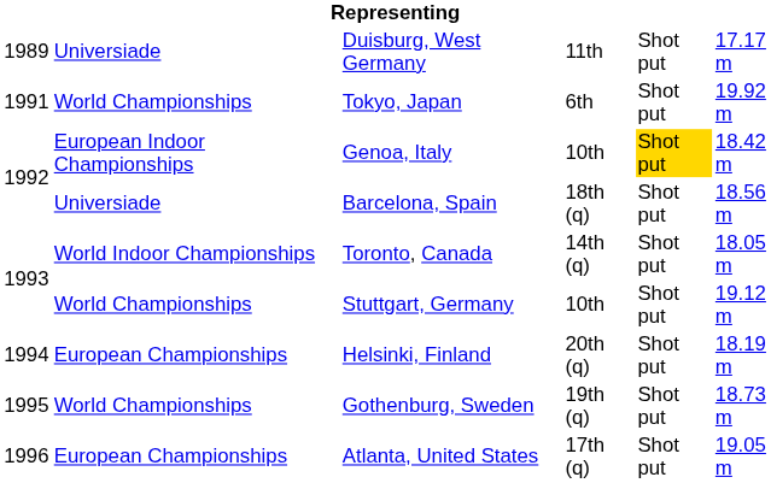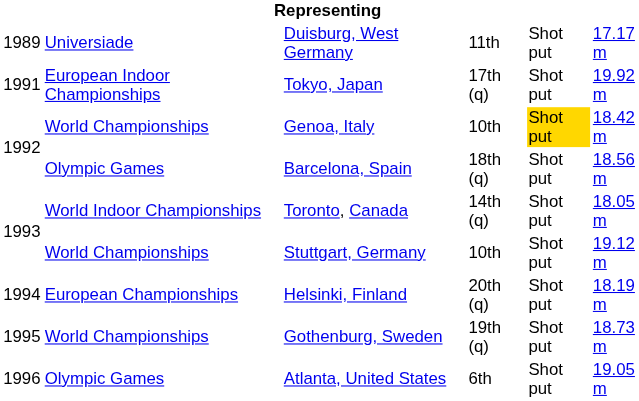 <table>
 <tr>
 <th colspan="6">Representing </th>
 </tr>
 <tr>
 <td>1989</td>
 <td><a href='#'>Universiade</a></td>
 <td><a href='#'>Duisburg, West Germany</a></td>
 <td>11th</td>
 <td>Shot put</td>
 <td><a href='#'>17.17 m</a></td>
 </tr>
 <tr>
 <td>1991</td>
-<td><a href='#'>World Championships</a></td>
+<td><a href='#'>European Indoor Championships</a></td>
 <td><a href='#'>Tokyo, Japan</a></td>
-<td>6th</td>
+<td>17th (q)</td>
 <td>Shot put</td>
 <td><a href='#'>19.92 m</a></td>
 </tr>
 <tr>
 <td rowspan=2>1992</td>
-<td><a href='#'>European Indoor Championships</a></td>
+<td><a href='#'>World Championships</a></td>
 <td><a href='#'>Genoa, Italy</a></td>
 <td>10th</td>
 <td style="background: gold;">Shot put</td>
 <td><a href='#'>18.42 m</a></td>
 </tr>
 <tr>
-<td><a href='#'>Universiade</a></td>
+<td><a href='#'>Olympic Games</a></td>
 <td><a href='#'>Barcelona, Spain</a></td>
 <td>18th (q)</td>
 <td>Shot put</td>
 <td><a href='#'>18.56 m</a></td>
 </tr>
 <tr>
 <td rowspan=2>1993</td>
 <td><a href='#'>World Indoor Championships</a></td>
 <td><a href='#'>Toronto</a>, <a href='#'>Canada</a></td>
 <td>14th (q)</td>
 <td>Shot put</td>
 <td><a href='#'>18.05 m</a></td>
 </tr>
 <tr>
 <td><a href='#'>World Championships</a></td>
 <td><a href='#'>Stuttgart, Germany</a></td>
 <td>10th</td>
 <td>Shot put</td>
 <td><a href='#'>19.12 m</a></td>
 </tr>
 <tr>
 <td>1994</td>
 <td><a href='#'>European Championships</a></td>
 <td><a href='#'>Helsinki, Finland</a></td>
 <td>20th (q)</td>
 <td>Shot put</td>
 <td><a href='#'>18.19 m</a></td>
 </tr>
 <tr>
 <td>1995</td>
 <td><a href='#'>World Championships</a></td>
 <td><a href='#'>Gothenburg, Sweden</a></td>
 <td>19th (q)</td>
 <td>Shot put</td>
 <td><a href='#'>18.73 m</a></td>
 </tr>
 <tr>
 <td>1996</td>
-<td><a href='#'>European Championships</a></td>
+<td><a href='#'>Olympic Games</a></td>
 <td><a href='#'>Atlanta, United States</a></td>
-<td>17th (q)</td>
+<td>6th</td>
 <td>Shot put</td>
 <td><a href='#'>19.05 m</a></td>
 </tr>
 </table>
